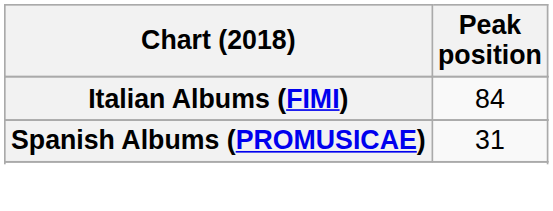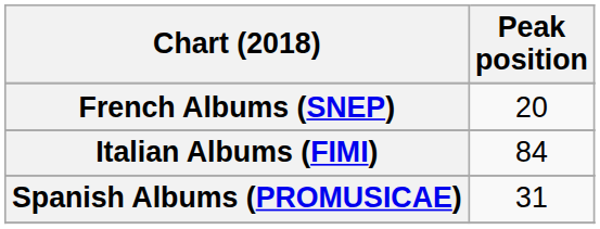 <table class="wikitable sortable plainrowheaders" style="text-align:center">
 <tr>
 <th scope="col">Chart (2018)</th>
 <th scope="col">Peak<br> position</th>
 </tr>
 <tr>
 </tr>
 <tr>
 </tr>
 <tr>
 </tr>
 <tr>
 </tr>
 <tr>
 </tr>
 <tr>
+</tr>
+<tr>
+<th scope="row">French Albums (<a href='#'>SNEP</a>)</th>
+<td>20</td>
 </tr>
 <tr>
 </tr>
 <tr>
 </tr>
 <tr>
 <th scope="row">Italian Albums (<a href='#'>FIMI</a>)</th>
 <td>84</td>
 </tr>
 <tr>
 </tr>
 <tr>
 </tr>
 <tr>
 <th scope="row">Spanish Albums (<a href='#'>PROMUSICAE</a>)</th>
 <td>31</td>
 </tr>
 <tr>
 </tr>
 <tr>
 </tr>
 </table>
